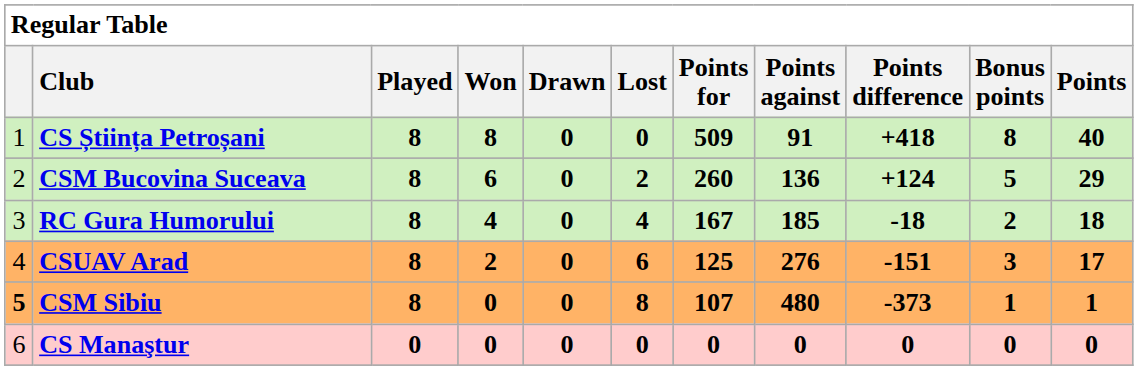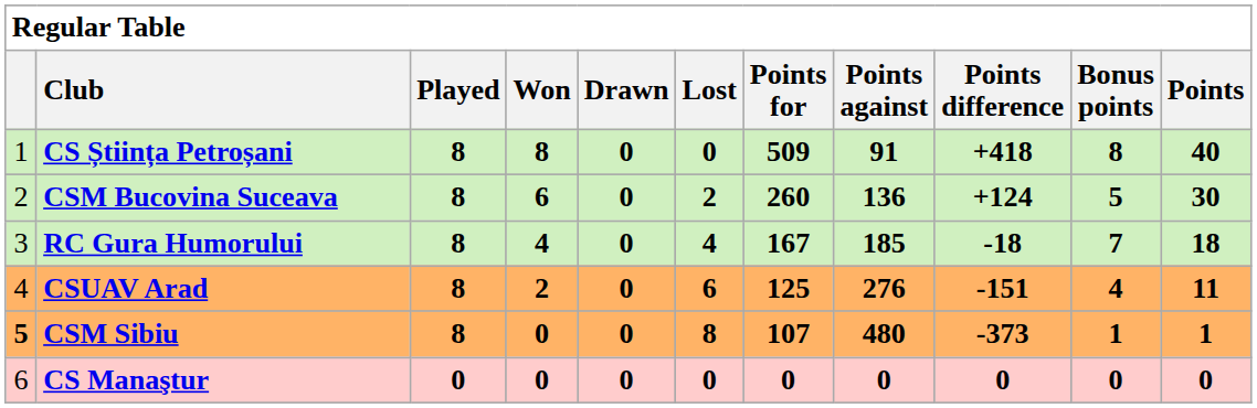 <table class="wikitable" style="float:left; margin-right:15px; text-align: centre;">
 <tr>
 <td colspan="11" bgcolor="#ffffff" cellpadding="0" cellspacing="0"><strong>Regular Table</strong></td>
 </tr>
 <tr>
 <th bgcolor="#efefef" width="10"></th>
 <th bgcolor="#efefef" style="text-align:left" width="200">Club</th>
 <th bgcolor="#efefef" width="20">Played</th>
 <th bgcolor="#efefef" width="20">Won</th>
 <th bgcolor="#efefef" width="20">Drawn</th>
 <th bgcolor="#efefef" width="20">Lost</th>
 <th bgcolor="#efefef" width="20">Points for</th>
 <th bgcolor="#efefef" width="20">Points against</th>
 <th bgcolor="#efefef" width="20">Points difference</th>
 <th bgcolor="#efefef" width="20">Bonus points</th>
 <th bgcolor="#efefef" width="20">Points</th>
 </tr>
 <tr bgcolor=#d0f0c0 align=center>
 <td>1</td>
 <td align=left><strong><a href='#'>CS Știința Petroșani</a></strong></td>
 <td><strong>8</strong></td>
 <td><strong>8</strong></td>
 <td><strong>0</strong></td>
 <td><strong>0</strong></td>
 <td><strong>509</strong></td>
 <td><strong>91</strong></td>
 <td><strong>+418</strong></td>
 <td><strong>8</strong></td>
 <td><strong>40</strong></td>
 </tr>
 <tr bgcolor=#d0f0c0 align=center>
 <td>2</td>
 <td align=left><strong><a href='#'>CSM Bucovina Suceava</a></strong></td>
 <td><strong>8</strong></td>
 <td><strong>6</strong></td>
 <td><strong>0</strong></td>
 <td><strong>2</strong></td>
 <td><strong>260</strong></td>
 <td><strong>136</strong></td>
 <td><strong>+124</strong></td>
 <td><strong>5</strong></td>
-<td><strong>29</strong></td>
+<td><strong>30</strong></td>
 </tr>
 <tr bgcolor=#d0f0c0 align=center>
 <td>3</td>
 <td align=left><strong><a href='#'>RC Gura Humorului</a></strong></td>
 <td><strong>8</strong></td>
 <td><strong>4</strong></td>
 <td><strong>0</strong></td>
 <td><strong>4</strong></td>
 <td><strong>167</strong></td>
 <td><strong>185</strong></td>
 <td><strong>-18</strong></td>
-<td><strong>2</strong></td>
+<td><strong>7</strong></td>
 <td><strong>18</strong></td>
 </tr>
 <tr bgcolor=#ffb366 align=center>
 <td>4</td>
 <td align=left><strong><a href='#'>CSUAV Arad</a></strong></td>
 <td><strong>8</strong></td>
 <td><strong>2</strong></td>
 <td><strong>0</strong></td>
 <td><strong>6</strong></td>
 <td><strong>125</strong></td>
 <td><strong>276</strong></td>
 <td><strong>-151</strong></td>
-<td><strong>3</strong></td>
-<td><strong>17</strong></td>
+<td><strong>4</strong></td>
+<td><strong>11</strong></td>
 </tr>
 <tr bgcolor=#ffb366  align=center>
 <td><strong>5</strong></td>
 <td align=left><strong><a href='#'>CSM Sibiu</a> </strong></td>
 <td><strong>8</strong></td>
 <td><strong>0</strong></td>
 <td><strong>0</strong></td>
 <td><strong>8</strong></td>
 <td><strong>107</strong></td>
 <td><strong>480</strong></td>
 <td><strong>-373</strong></td>
 <td><strong>1</strong></td>
 <td><strong>1</strong></td>
 </tr>
 <tr bgcolor=#ffcccc  align=center>
 <td>6</td>
 <td align=left><strong><a href='#'>CS Manaştur</a></strong></td>
 <td><strong>0</strong></td>
 <td><strong>0</strong></td>
 <td><strong>0</strong></td>
 <td><strong>0</strong></td>
 <td><strong>0</strong></td>
 <td><strong>0</strong></td>
 <td><strong>0</strong></td>
 <td><strong>0</strong></td>
 <td><strong>0</strong></td>
 </tr>
 </table>
